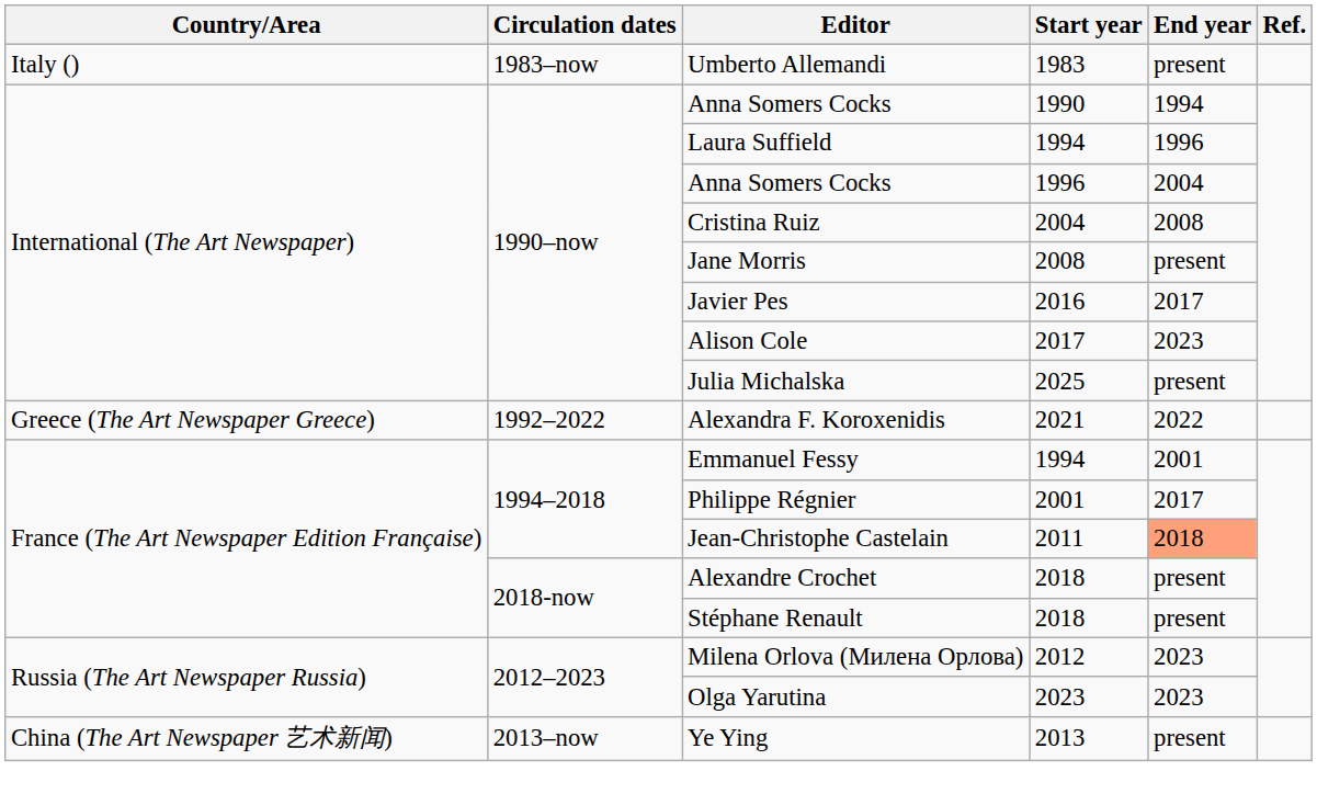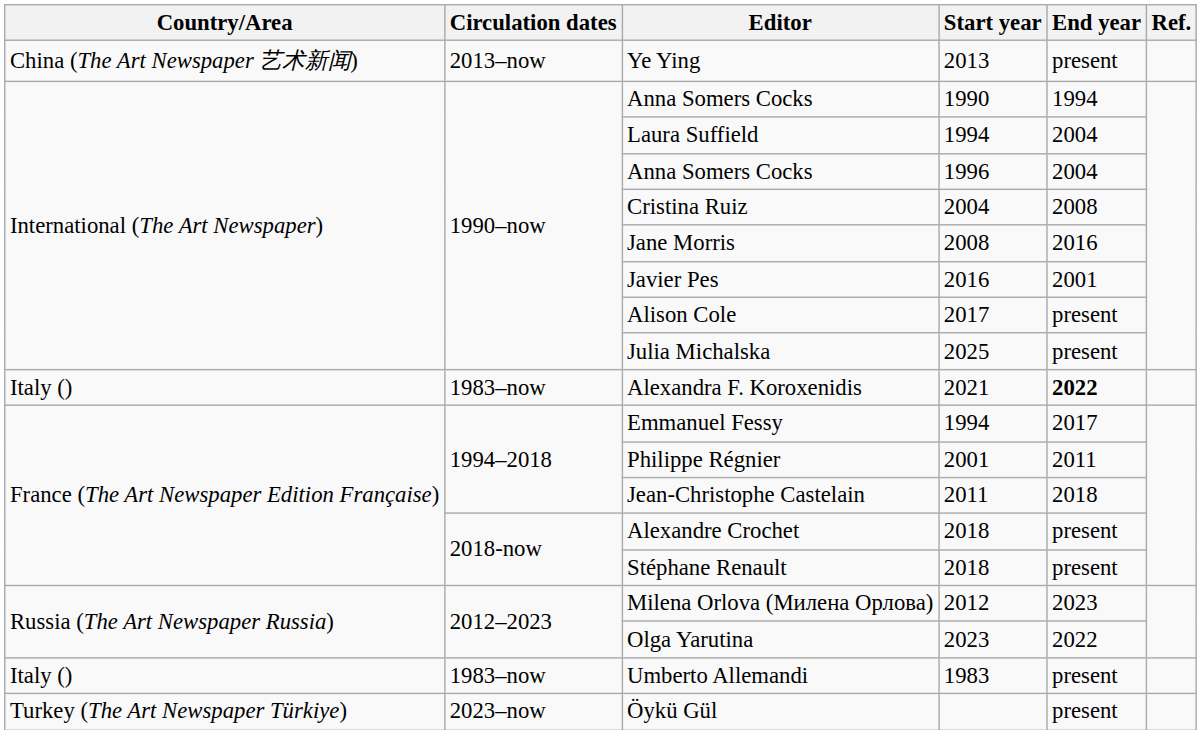 <table class="wikitable">
 <tr>
 <th>Country/Area</th>
 <th>Circulation dates</th>
 <th>Editor</th>
 <th>Start year</th>
 <th>End year</th>
 <th>Ref.</th>
 </tr>
 <tr>
-<td>Italy (<em></em>)</td>
-<td>1983–now</td>
-<td>Umberto Allemandi</td>
-<td>1983</td>
+<td>China (<em>The Art Newspaper 艺术新闻</em>)</td>
+<td>2013–now</td>
+<td>Ye Ying</td>
+<td>2013</td>
 <td>present</td>
 <td></td>
 </tr>
 <tr>
 <td rowspan="8">International (<em>The Art Newspaper</em>)</td>
 <td rowspan="8">1990–now</td>
 <td>Anna Somers Cocks</td>
 <td>1990</td>
 <td>1994</td>
 <td rowspan="8"></td>
 </tr>
 <tr>
 <td>Laura Suffield</td>
 <td>1994</td>
-<td>1996</td>
+<td>2004</td>
 </tr>
 <tr>
 <td>Anna Somers Cocks</td>
 <td>1996</td>
 <td>2004</td>
 </tr>
 <tr>
 <td>Cristina Ruiz</td>
 <td>2004</td>
 <td>2008</td>
 </tr>
 <tr>
 <td>Jane Morris</td>
 <td>2008</td>
-<td>present</td>
+<td>2016</td>
 </tr>
 <tr>
 <td>Javier Pes</td>
 <td>2016</td>
-<td>2017</td>
+<td>2001</td>
 </tr>
 <tr>
 <td>Alison Cole</td>
 <td>2017</td>
-<td>2023</td>
+<td>present</td>
 </tr>
 <tr>
 <td>Julia Michalska</td>
 <td>2025</td>
 <td>present</td>
 </tr>
 <tr>
-<td>Greece (<em>The Art Newspaper Greece</em>)</td>
-<td>1992–2022</td>
+<td>Italy (<em></em>)</td>
+<td>1983–now</td>
 <td>Alexandra F. Koroxenidis</td>
 <td>2021</td>
-<td>2022</td>
+<td><strong>2022</strong></td>
 <td></td>
 </tr>
 <tr>
 <td rowspan="5">France (<em>The Art Newspaper Edition Française</em>)</td>
 <td rowspan="3">1994–2018</td>
 <td>Emmanuel Fessy</td>
 <td>1994</td>
-<td>2001</td>
+<td>2017</td>
 <td rowspan="5"></td>
 </tr>
 <tr>
 <td>Philippe Régnier</td>
 <td>2001</td>
-<td>2017</td>
+<td>2011</td>
 </tr>
 <tr>
 <td>Jean-Christophe Castelain</td>
 <td>2011</td>
-<td style="background: lightsalmon;">2018</td>
+<td>2018</td>
 </tr>
 <tr>
 <td rowspan="2">2018-now</td>
 <td>Alexandre Crochet</td>
 <td>2018</td>
 <td>present</td>
 </tr>
 <tr>
 <td>Stéphane Renault</td>
 <td>2018</td>
 <td>present</td>
 </tr>
 <tr>
 <td rowspan="2">Russia (<em>The Art Newspaper Russia</em>)</td>
 <td rowspan="2">2012–2023</td>
 <td>Milena Orlova (Милена Орлова)</td>
 <td>2012</td>
 <td>2023</td>
 <td rowspan="2"></td>
 </tr>
 <tr>
 <td>Olga Yarutina</td>
 <td>2023</td>
-<td>2023</td>
+<td>2022</td>
 </tr>
 <tr>
-<td>China (<em>The Art Newspaper 艺术新闻</em>)</td>
-<td>2013–now</td>
-<td>Ye Ying</td>
-<td>2013</td>
+<td>Italy (<em></em>)</td>
+<td>1983–now</td>
+<td>Umberto Allemandi</td>
+<td>1983</td>
+<td>present</td>
+<td></td>
+</tr>
+<tr>
+<td>Turkey (<em>The Art Newspaper Türkiye</em>)</td>
+<td>2023–now</td>
+<td>Öykü Gül</td>
+<td></td>
 <td>present</td>
 <td></td>
 </tr>
 </table>
